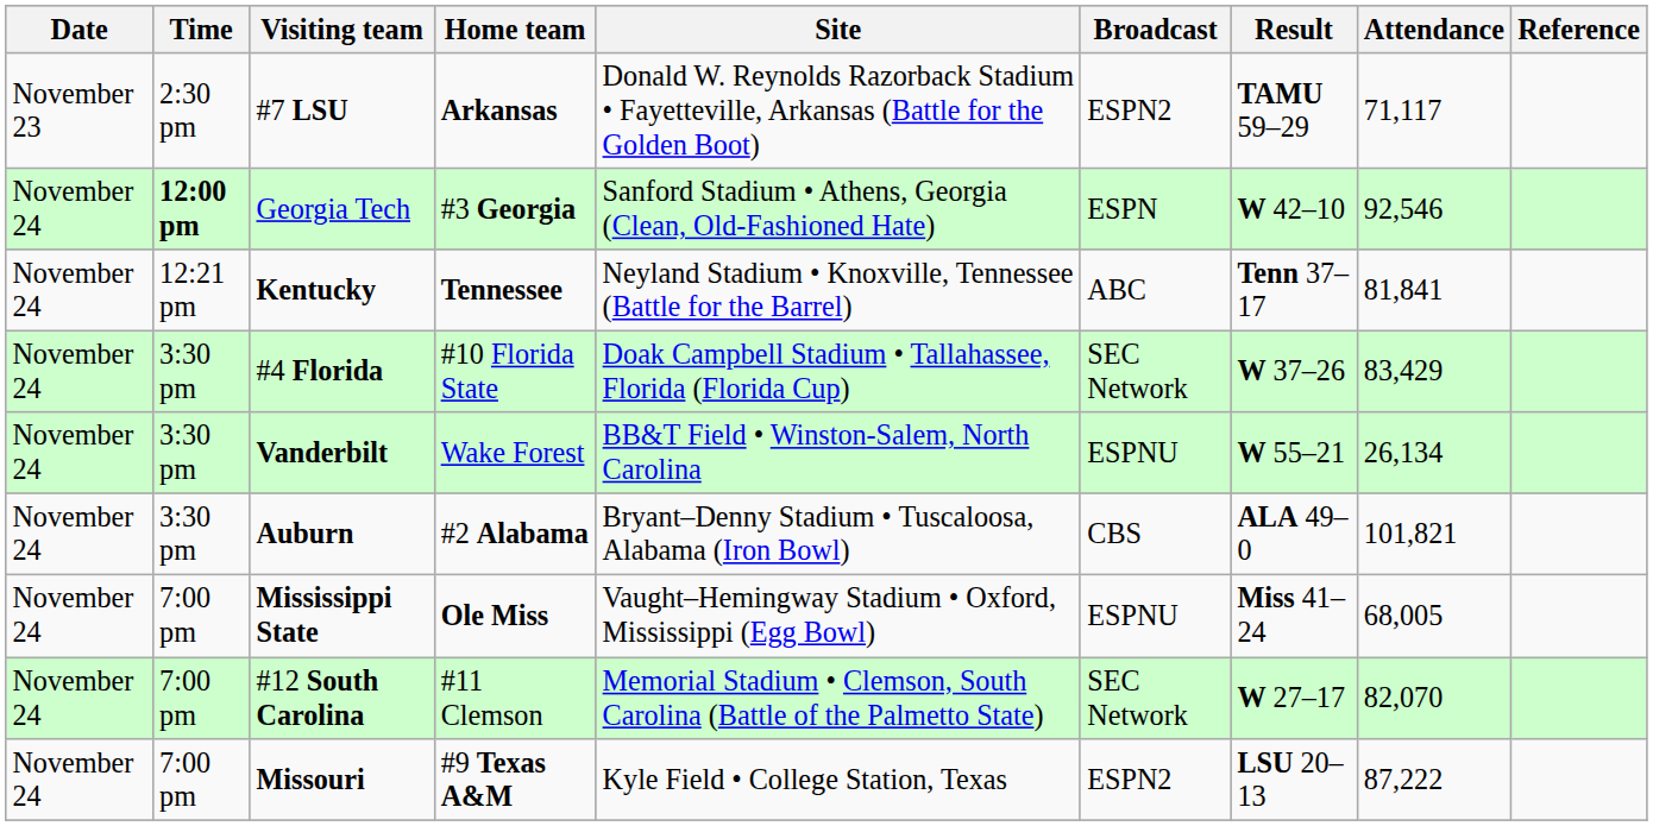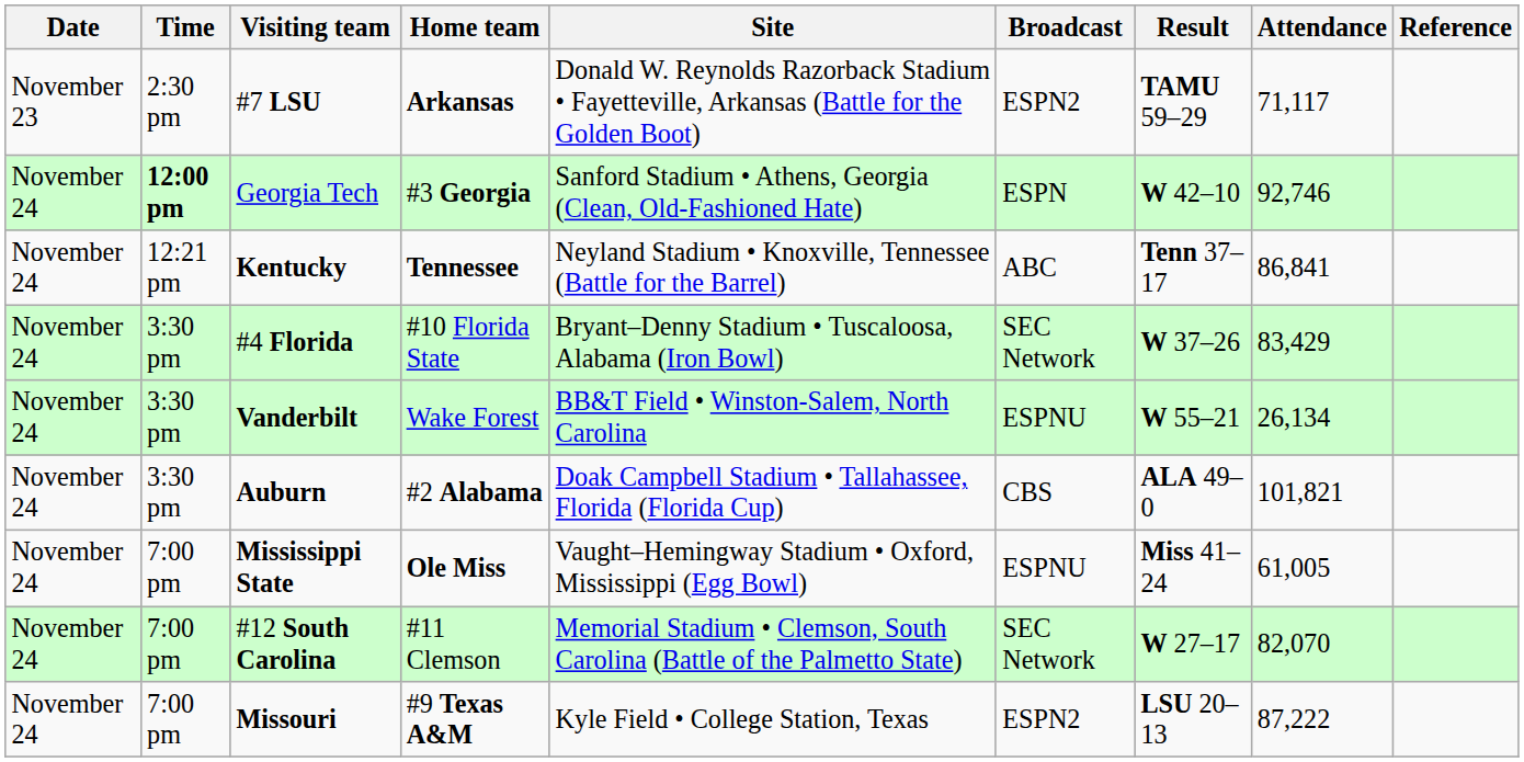 <table class="wikitable" style="font-size:95%;">
 <tr>
 <th>Date</th>
 <th>Time</th>
 <th>Visiting team</th>
 <th>Home team</th>
 <th>Site</th>
 <th>Broadcast</th>
 <th>Result</th>
 <th>Attendance</th>
 <th class="unsortable">Reference</th>
 </tr>
 <tr bgcolor=>
 <td>November 23</td>
 <td>2:30 pm</td>
 <td>#7 <strong>LSU</strong></td>
 <td><strong>Arkansas</strong></td>
 <td>Donald W. Reynolds Razorback Stadium • Fayetteville, Arkansas (<a href='#'>Battle for the Golden Boot</a>)</td>
 <td>ESPN2</td>
 <td><strong>TAMU</strong> 59–29</td>
 <td>71,117</td>
 <td align="center"></td>
 </tr>
 <tr bgcolor=ccffcc>
 <td>November 24</td>
 <td><strong>12:00 pm</strong></td>
 <td><a href='#'>Georgia Tech</a></td>
 <td>#3 <strong>Georgia</strong></td>
 <td>Sanford Stadium • Athens, Georgia (<a href='#'>Clean, Old-Fashioned Hate</a>)</td>
 <td>ESPN</td>
 <td><strong>W</strong> 42–10</td>
-<td>92,546</td>
+<td>92,746</td>
 <td align="center"></td>
 </tr>
 <tr bgcolor=>
 <td>November 24</td>
 <td>12:21 pm</td>
 <td><strong>Kentucky</strong></td>
 <td><strong>Tennessee</strong></td>
 <td>Neyland Stadium • Knoxville, Tennessee (<a href='#'>Battle for the Barrel</a>)</td>
 <td>ABC</td>
 <td><strong>Tenn</strong> 37–17</td>
-<td>81,841</td>
+<td>86,841</td>
 <td align="center"></td>
 </tr>
 <tr bgcolor=ccffcc>
 <td>November 24</td>
 <td>3:30 pm</td>
 <td>#4 <strong>Florida</strong></td>
 <td>#10 <a href='#'>Florida State</a></td>
-<td><a href='#'>Doak Campbell Stadium</a> • <a href='#'>Tallahassee, Florida</a> (<a href='#'>Florida Cup</a>)</td>
+<td>Bryant–Denny Stadium • Tuscaloosa, Alabama (<a href='#'>Iron Bowl</a>)</td>
 <td>SEC Network</td>
 <td><strong>W</strong> 37–26</td>
 <td>83,429</td>
 <td align="center"></td>
 </tr>
 <tr bgcolor=ccffcc>
 <td>November 24</td>
 <td>3:30 pm</td>
 <td><strong>Vanderbilt</strong></td>
 <td><a href='#'>Wake Forest</a></td>
 <td><a href='#'>BB&T Field</a> • <a href='#'>Winston-Salem, North Carolina</a></td>
 <td>ESPNU</td>
 <td><strong>W</strong> 55–21</td>
 <td>26,134</td>
 <td align="center"></td>
 </tr>
 <tr bgcolor=>
 <td>November 24</td>
 <td>3:30 pm</td>
 <td><strong>Auburn</strong></td>
 <td>#2 <strong>Alabama</strong></td>
-<td>Bryant–Denny Stadium • Tuscaloosa, Alabama (<a href='#'>Iron Bowl</a>)</td>
+<td><a href='#'>Doak Campbell Stadium</a> • <a href='#'>Tallahassee, Florida</a> (<a href='#'>Florida Cup</a>)</td>
 <td>CBS</td>
 <td><strong>ALA</strong> 49–0</td>
 <td>101,821</td>
 <td align="center"></td>
 </tr>
 <tr bgcolor=>
 <td>November 24</td>
 <td>7:00 pm</td>
 <td><strong>Mississippi State</strong></td>
 <td><strong>Ole Miss</strong></td>
 <td>Vaught–Hemingway Stadium • Oxford, Mississippi (<a href='#'>Egg Bowl</a>)</td>
 <td>ESPNU</td>
 <td><strong>Miss</strong> 41–24</td>
-<td>68,005</td>
+<td>61,005</td>
 <td align="center"></td>
 </tr>
 <tr bgcolor=ccffcc>
 <td>November 24</td>
 <td>7:00 pm</td>
 <td>#12 <strong>South Carolina</strong></td>
 <td>#11 Clemson</td>
 <td><a href='#'>Memorial Stadium</a> • <a href='#'>Clemson, South Carolina</a> (<a href='#'>Battle of the Palmetto State</a>)</td>
 <td>SEC Network</td>
 <td><strong>W</strong> 27–17</td>
 <td>82,070</td>
 <td align="center"></td>
 </tr>
 <tr bgcolor=>
 <td>November 24</td>
 <td>7:00 pm</td>
 <td><strong>Missouri</strong></td>
 <td>#9 <strong>Texas A&M</strong></td>
 <td>Kyle Field • College Station, Texas</td>
 <td>ESPN2</td>
 <td><strong>LSU</strong> 20–13</td>
 <td>87,222</td>
 <td align="center"></td>
 </tr>
 </table>
